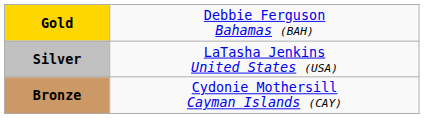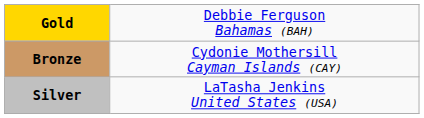 <table class="wikitable" style=" text-align:center; font-size:110%;" width="35%">
 <tr>
 <td bgcolor="gold"><strong>Gold</strong></td>
 <td> <a href='#'>Debbie Ferguson</a><br><em><a href='#'>Bahamas</a> <small>(BAH)</small></em></td>
 </tr>
 <tr>
+<td bgcolor="CC9966"><strong>Bronze</strong></td>
+<td> <a href='#'>Cydonie Mothersill</a><br><em><a href='#'>Cayman Islands</a> <small>(CAY)</small></em></td>
+</tr>
+<tr>
 <td bgcolor="silver"><strong>Silver</strong></td>
 <td> <a href='#'>LaTasha Jenkins</a><br><em><a href='#'>United States</a> <small>(USA)</small></em></td>
 </tr>
-<tr>
-<td bgcolor="CC9966"><strong>Bronze</strong></td>
-<td> <a href='#'>Cydonie Mothersill</a><br><em><a href='#'>Cayman Islands</a> <small>(CAY)</small></em></td>
-</tr>
 </table>
